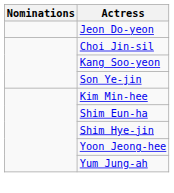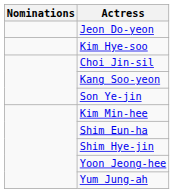 <table class="wikitable">
 <tr>
 <th>Nominations</th>
 <th>Actress</th>
 </tr>
 <tr>
 <td></td>
 <td><a href='#'>Jeon Do-yeon</a></td>
+</tr>
+<tr>
+<td></td>
+<td><a href='#'>Kim Hye-soo</a></td>
 </tr>
 <tr>
 <td rowspan="3"></td>
 <td><a href='#'>Choi Jin-sil</a></td>
 </tr>
 <tr>
 <td><a href='#'>Kang Soo-yeon</a></td>
 </tr>
 <tr>
 <td><a href='#'>Son Ye-jin</a></td>
 </tr>
 <tr>
 <td rowspan="5"></td>
 <td><a href='#'>Kim Min-hee</a></td>
 </tr>
 <tr>
 <td><a href='#'>Shim Eun-ha</a></td>
 </tr>
 <tr>
 <td><a href='#'>Shim Hye-jin</a></td>
 </tr>
 <tr>
 <td><a href='#'>Yoon Jeong-hee</a></td>
 </tr>
 <tr>
 <td><a href='#'>Yum Jung-ah</a></td>
 </tr>
 </table>
